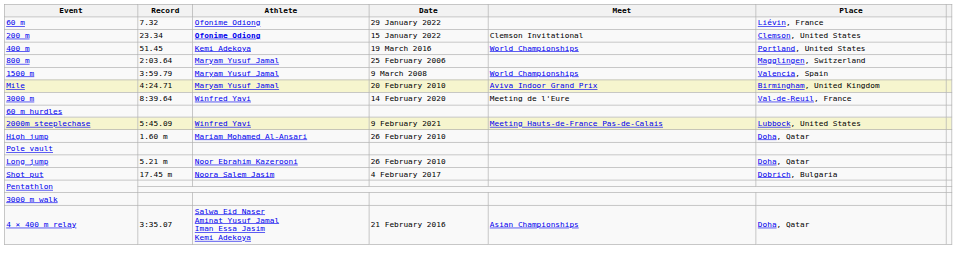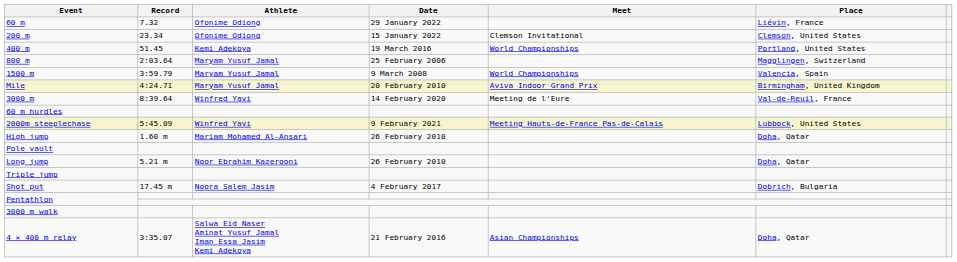 <table class="wikitable" style="font-size:95%; width: 95%;">
 <tr>
 <th>Event</th>
 <th>Record</th>
 <th>Athlete</th>
 <th>Date</th>
 <th>Meet</th>
 <th>Place</th>
 <th></th>
 </tr>
 <tr>
 <td><a href='#'>60 m</a></td>
 <td>7.32</td>
 <td><a href='#'>Ofonime Odiong</a></td>
 <td>29 January 2022</td>
 <td></td>
 <td><a href='#'>Liévin</a>, France</td>
 <td></td>
 </tr>
 <tr>
 <td><a href='#'>200 m</a></td>
 <td>23.34</td>
-<td><strong><a href='#'>Ofonime Odiong</a></strong></td>
+<td><a href='#'>Ofonime Odiong</a></td>
 <td>15 January 2022</td>
 <td>Clemson Invitational</td>
 <td><a href='#'>Clemson</a>, United States</td>
 <td></td>
 </tr>
 <tr>
 <td><a href='#'>400 m</a></td>
 <td>51.45</td>
 <td><a href='#'>Kemi Adekoya</a></td>
 <td>19 March 2016</td>
 <td><a href='#'>World Championships</a></td>
 <td><a href='#'>Portland</a>, United States</td>
 <td></td>
 </tr>
 <tr>
 <td><a href='#'>800 m</a></td>
 <td>2:03.64</td>
 <td><a href='#'>Maryam Yusuf Jamal</a></td>
 <td>25 February 2006</td>
 <td></td>
 <td><a href='#'>Magglingen</a>, Switzerland</td>
 <td></td>
 </tr>
 <tr>
 <td><a href='#'>1500 m</a></td>
 <td>3:59.79</td>
 <td><a href='#'>Maryam Yusuf Jamal</a></td>
 <td>9 March 2008</td>
 <td><a href='#'>World Championships</a></td>
 <td><a href='#'>Valencia</a>, Spain</td>
 <td></td>
 </tr>
 <tr style="background:#f6F5CE;">
 <td><a href='#'>Mile</a></td>
 <td>4:24.71</td>
 <td><a href='#'>Maryam Yusuf Jamal</a></td>
 <td>20 February 2010</td>
 <td><a href='#'>Aviva Indoor Grand Prix</a></td>
 <td><a href='#'>Birmingham</a>, United Kingdom</td>
 <td></td>
 </tr>
 <tr>
 <td><a href='#'>3000 m</a></td>
 <td>8:39.64</td>
 <td><a href='#'>Winfred Yavi</a></td>
 <td>14 February 2020</td>
 <td>Meeting de l'Eure</td>
 <td><a href='#'>Val-de-Reuil</a>, France</td>
 <td></td>
 </tr>
 <tr>
 <td><a href='#'>60 m hurdles</a></td>
 <td></td>
 <td></td>
 <td></td>
 <td></td>
 <td></td>
 <td></td>
 </tr>
 <tr style="background:#f6F5CE;">
 <td><a href='#'>2000m steeplechase</a></td>
 <td>5:45.09</td>
 <td><a href='#'>Winfred Yavi</a></td>
 <td>9 February 2021</td>
 <td><a href='#'>Meeting Hauts-de-France Pas-de-Calais</a></td>
 <td><a href='#'>Lubbock</a>, United States</td>
 <td></td>
 </tr>
 <tr>
 <td><a href='#'>High jump</a></td>
 <td>1.60 m</td>
 <td><a href='#'>Mariam Mohamed Al-Ansari</a></td>
 <td>26 February 2010</td>
 <td></td>
 <td><a href='#'>Doha</a>, Qatar</td>
 <td></td>
 </tr>
 <tr>
 <td><a href='#'>Pole vault</a></td>
 <td></td>
 <td></td>
 <td></td>
 <td></td>
 <td></td>
 <td></td>
 </tr>
 <tr>
 <td><a href='#'>Long jump</a></td>
 <td>5.21 m</td>
 <td><a href='#'>Noor Ebrahim Kazerooni</a></td>
 <td>26 February 2010</td>
 <td></td>
 <td><a href='#'>Doha</a>, Qatar</td>
 <td></td>
 </tr>
 <tr>
+<td><a href='#'>Triple jump</a></td>
+<td></td>
+<td></td>
+<td></td>
+<td></td>
+<td></td>
+<td></td>
+</tr>
+<tr>
 <td><a href='#'>Shot put</a></td>
 <td>17.45 m</td>
 <td><a href='#'>Noora Salem Jasim</a></td>
 <td>4 February 2017</td>
 <td></td>
 <td><a href='#'>Dobrich</a>, Bulgaria</td>
 <td></td>
 </tr>
 <tr>
 <td rowspan=2><a href='#'>Pentathlon</a></td>
 <td></td>
 <td></td>
 <td></td>
 <td></td>
 <td></td>
 <td></td>
 </tr>
 <tr>
 <td colspan=5></td>
 <td></td>
 </tr>
 <tr>
 <td><a href='#'>3000 m walk</a></td>
 <td></td>
 <td></td>
 <td></td>
 <td></td>
 <td></td>
 <td></td>
 </tr>
 <tr>
 <td><a href='#'>4 × 400 m relay</a></td>
 <td>3:35.07</td>
 <td><a href='#'>Salwa Eid Naser</a><br><a href='#'>Aminat Yusuf Jamal</a><br><a href='#'>Iman Essa Jasim</a><br><a href='#'>Kemi Adekoya</a></td>
 <td>21 February 2016</td>
 <td><a href='#'>Asian Championships</a></td>
 <td><a href='#'>Doha</a>, Qatar</td>
 <td></td>
 </tr>
 </table>
